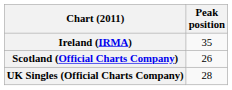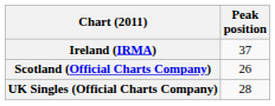 <table class="wikitable plainrowheaders" style="text-align:center;">
 <tr>
 <th scope="col">Chart (2011)</th>
 <th scope="col">Peak<br>position</th>
 </tr>
 <tr>
 <th scope="row">Ireland (<a href='#'>IRMA</a>)</th>
-<td>35</td>
+<td>37</td>
 </tr>
 <tr>
 <th scope="row">Scotland (<a href='#'>Official Charts Company</a>)</th>
 <td>26</td>
 </tr>
 <tr>
 <th scope="row">UK Singles (Official Charts Company)</th>
 <td>28</td>
 </tr>
 </table>
